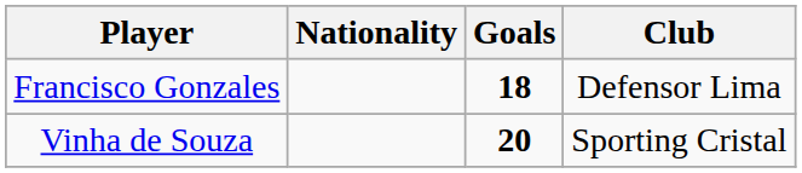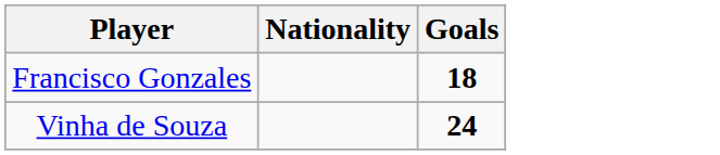 <table class="wikitable">
 <tr>
 <th>Player</th>
 <th>Nationality</th>
 <th>Goals</th>
-<th>Club</th>
 </tr>
 <tr align=center>
 <td><a href='#'>Francisco Gonzales</a></td>
 <td></td>
 <td><strong>18</strong></td>
-<td>Defensor Lima</td>
 </tr>
 <tr align=center>
 <td><a href='#'>Vinha de Souza</a></td>
 <td></td>
-<td><strong>20</strong></td>
-<td>Sporting Cristal</td>
+<td><strong>24</strong></td>
 </tr>
 </table>
